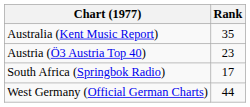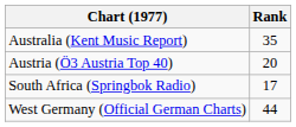 <table class="wikitable sortable">
 <tr>
 <th>Chart (1977)</th>
 <th>Rank</th>
 </tr>
 <tr>
 <td>Australia (<a href='#'>Kent Music Report</a>)</td>
 <td align="center">35</td>
 </tr>
 <tr>
 <td>Austria (<a href='#'>Ö3 Austria Top 40</a>)</td>
-<td align="center">23</td>
+<td align="center">20</td>
 </tr>
 <tr>
 <td>South Africa (<a href='#'>Springbok Radio</a>)</td>
 <td align="center">17</td>
 </tr>
 <tr>
 <td>West Germany (<a href='#'>Official German Charts</a>)</td>
 <td align="center">44</td>
 </tr>
 </table>
